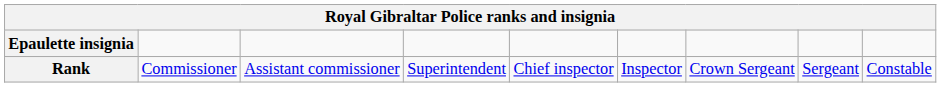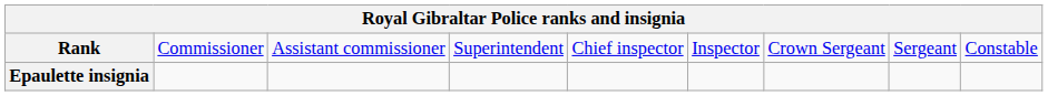 <table class="wikitable" style="text-align: center;">
 <tr>
 <th colspan=9>Royal Gibraltar Police ranks and insignia</th>
+</tr>
+<tr>
+<th>Rank</th>
+<td><a href='#'>Commissioner</a></td>
+<td><a href='#'>Assistant commissioner</a></td>
+<td><a href='#'>Superintendent</a></td>
+<td><a href='#'>Chief inspector</a></td>
+<td><a href='#'>Inspector</a></td>
+<td><a href='#'>Crown Sergeant</a></td>
+<td><a href='#'>Sergeant</a></td>
+<td><a href='#'>Constable</a></td>
 </tr>
 <tr>
 <th>Epaulette insignia</th>
 <td></td>
 <td></td>
 <td></td>
 <td></td>
 <td></td>
 <td></td>
 <td></td>
 <td></td>
 </tr>
-<tr>
-<th>Rank</th>
-<td><a href='#'>Commissioner</a></td>
-<td><a href='#'>Assistant commissioner</a></td>
-<td><a href='#'>Superintendent</a></td>
-<td><a href='#'>Chief inspector</a></td>
-<td><a href='#'>Inspector</a></td>
-<td><a href='#'>Crown Sergeant</a></td>
-<td><a href='#'>Sergeant</a></td>
-<td><a href='#'>Constable</a></td>
-</tr>
 </table>
